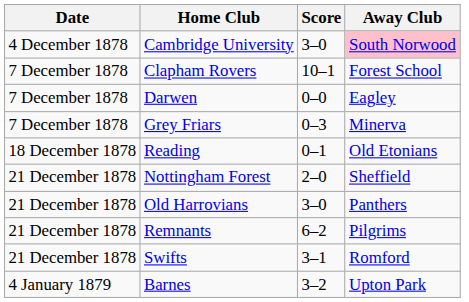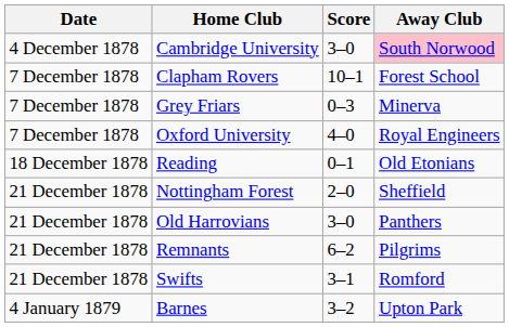 <table class="wikitable">
 <tr>
 <th>Date</th>
 <th>Home Club</th>
 <th>Score</th>
 <th>Away Club</th>
 </tr>
 <tr>
 <td>4 December 1878</td>
 <td><a href='#'>Cambridge University</a></td>
 <td>3–0</td>
 <td style="background: pink;"><a href='#'>South Norwood</a></td>
 </tr>
 <tr>
 <td>7 December 1878</td>
 <td><a href='#'>Clapham Rovers</a></td>
 <td>10–1</td>
 <td><a href='#'>Forest School</a></td>
 </tr>
 <tr>
 <td>7 December 1878</td>
-<td><a href='#'>Darwen</a></td>
-<td>0–0</td>
-<td><a href='#'>Eagley</a></td>
+<td><a href='#'>Grey Friars</a></td>
+<td>0–3</td>
+<td><a href='#'>Minerva</a></td>
 </tr>
 <tr>
 <td>7 December 1878</td>
-<td><a href='#'>Grey Friars</a></td>
-<td>0–3</td>
-<td><a href='#'>Minerva</a></td>
+<td><a href='#'>Oxford University</a></td>
+<td>4–0</td>
+<td><a href='#'>Royal Engineers</a></td>
 </tr>
 <tr>
 <td>18 December 1878</td>
 <td><a href='#'>Reading</a></td>
 <td>0–1</td>
 <td><a href='#'>Old Etonians</a></td>
 </tr>
 <tr>
 <td>21 December 1878</td>
 <td><a href='#'>Nottingham Forest</a></td>
 <td>2–0</td>
 <td><a href='#'>Sheffield</a></td>
 </tr>
 <tr>
 <td>21 December 1878</td>
 <td><a href='#'>Old Harrovians</a></td>
 <td>3–0</td>
 <td><a href='#'>Panthers</a></td>
 </tr>
 <tr>
 <td>21 December 1878</td>
 <td><a href='#'>Remnants</a></td>
 <td>6–2</td>
 <td><a href='#'>Pilgrims</a></td>
 </tr>
 <tr>
 <td>21 December 1878</td>
 <td><a href='#'>Swifts</a></td>
 <td>3–1</td>
 <td><a href='#'>Romford</a></td>
 </tr>
 <tr>
 <td>4 January 1879</td>
 <td><a href='#'>Barnes</a></td>
 <td>3–2</td>
 <td><a href='#'>Upton Park</a></td>
 </tr>
 </table>
